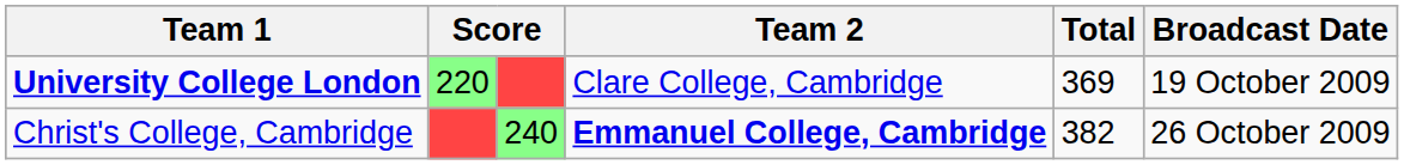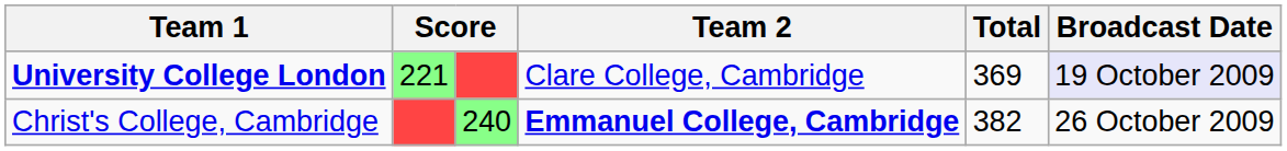 <table class="wikitable" border="1">
 <tr>
 <th>Team 1</th>
 <th colspan=2>Score</th>
 <th>Team 2</th>
 <th>Total</th>
 <th>Broadcast Date</th>
 </tr>
 <tr>
 <td><strong><a href='#'>University College London</a></strong></td>
-<td style="background:#88ff88">220</td>
+<td style="background:#88ff88">221</td>
 <td style="background:#ff4444"></td>
 <td><a href='#'>Clare College, Cambridge</a></td>
 <td>369</td>
-<td>19 October 2009</td>
+<td style="background: lavender;">19 October 2009</td>
 </tr>
 <tr>
 <td><a href='#'>Christ's College, Cambridge</a></td>
 <td style="background:#ff4444"></td>
 <td style="background:#88ff88">240</td>
 <td><strong><a href='#'>Emmanuel College, Cambridge</a></strong></td>
 <td>382</td>
 <td>26 October 2009</td>
 </tr>
 </table>
